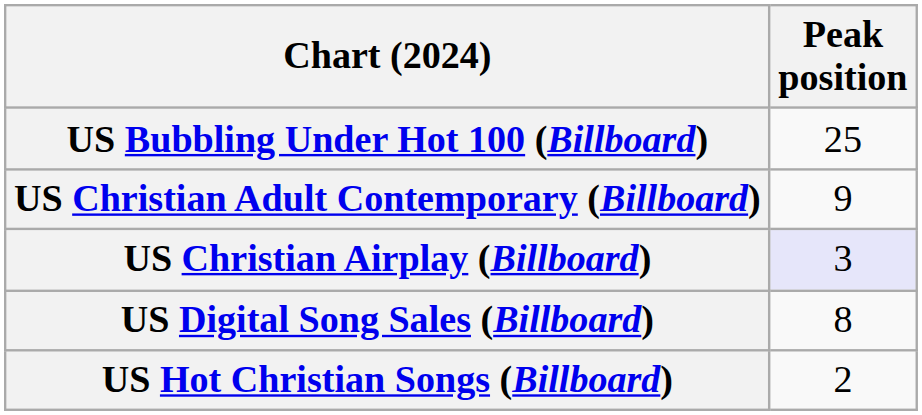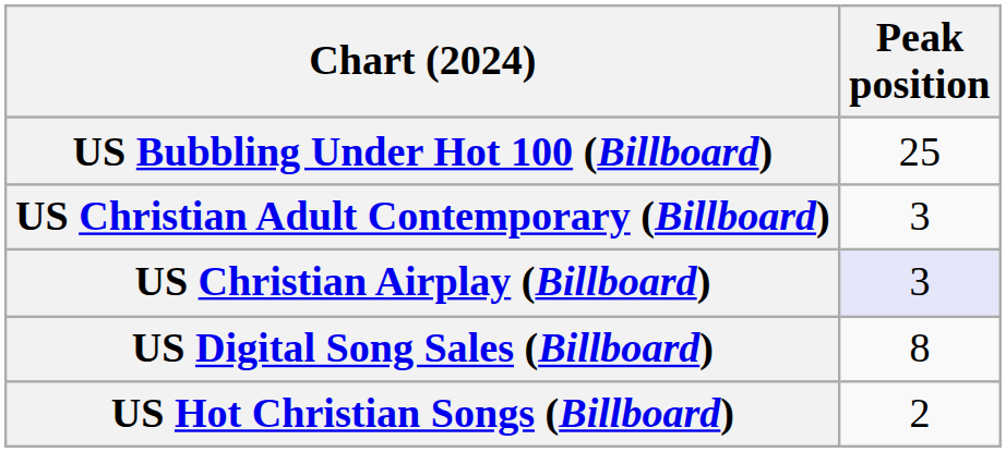 <table class="wikitable sortable plainrowheaders" style="text-align:center">
 <tr>
 <th scope="col">Chart (2024)</th>
 <th scope="col">Peak<br>position</th>
 </tr>
 <tr>
 <th scope="row">US <a href='#'>Bubbling Under Hot 100</a> (<em><a href='#'>Billboard</a></em>)</th>
 <td>25</td>
 </tr>
 <tr>
 <th scope="row">US <a href='#'>Christian Adult Contemporary</a> (<em><a href='#'>Billboard</a></em>)</th>
-<td>9</td>
+<td>3</td>
 </tr>
 <tr>
 <th scope="row">US <a href='#'>Christian Airplay</a> (<em><a href='#'>Billboard</a></em>)</th>
 <td style="background: lavender;">3</td>
 </tr>
 <tr>
 <th scope="row">US <a href='#'>Digital Song Sales</a> (<em><a href='#'>Billboard</a></em>)</th>
 <td>8</td>
 </tr>
 <tr>
 <th scope="row">US <a href='#'>Hot Christian Songs</a> (<em><a href='#'>Billboard</a></em>)</th>
 <td>2</td>
 </tr>
 </table>
